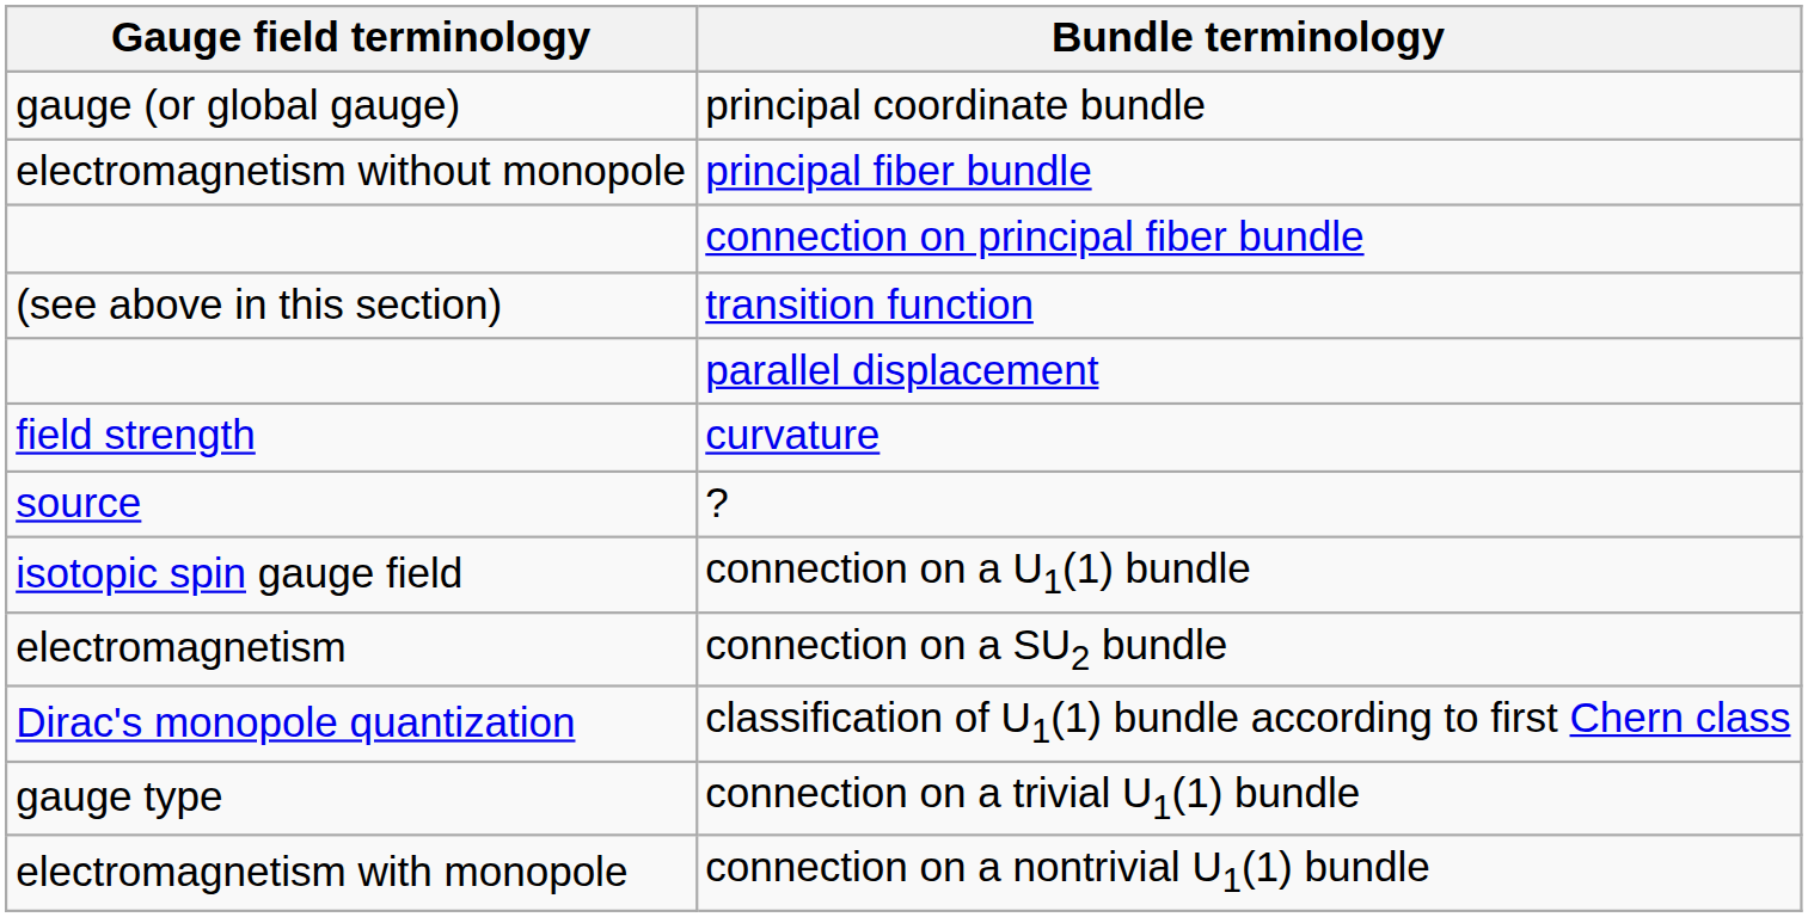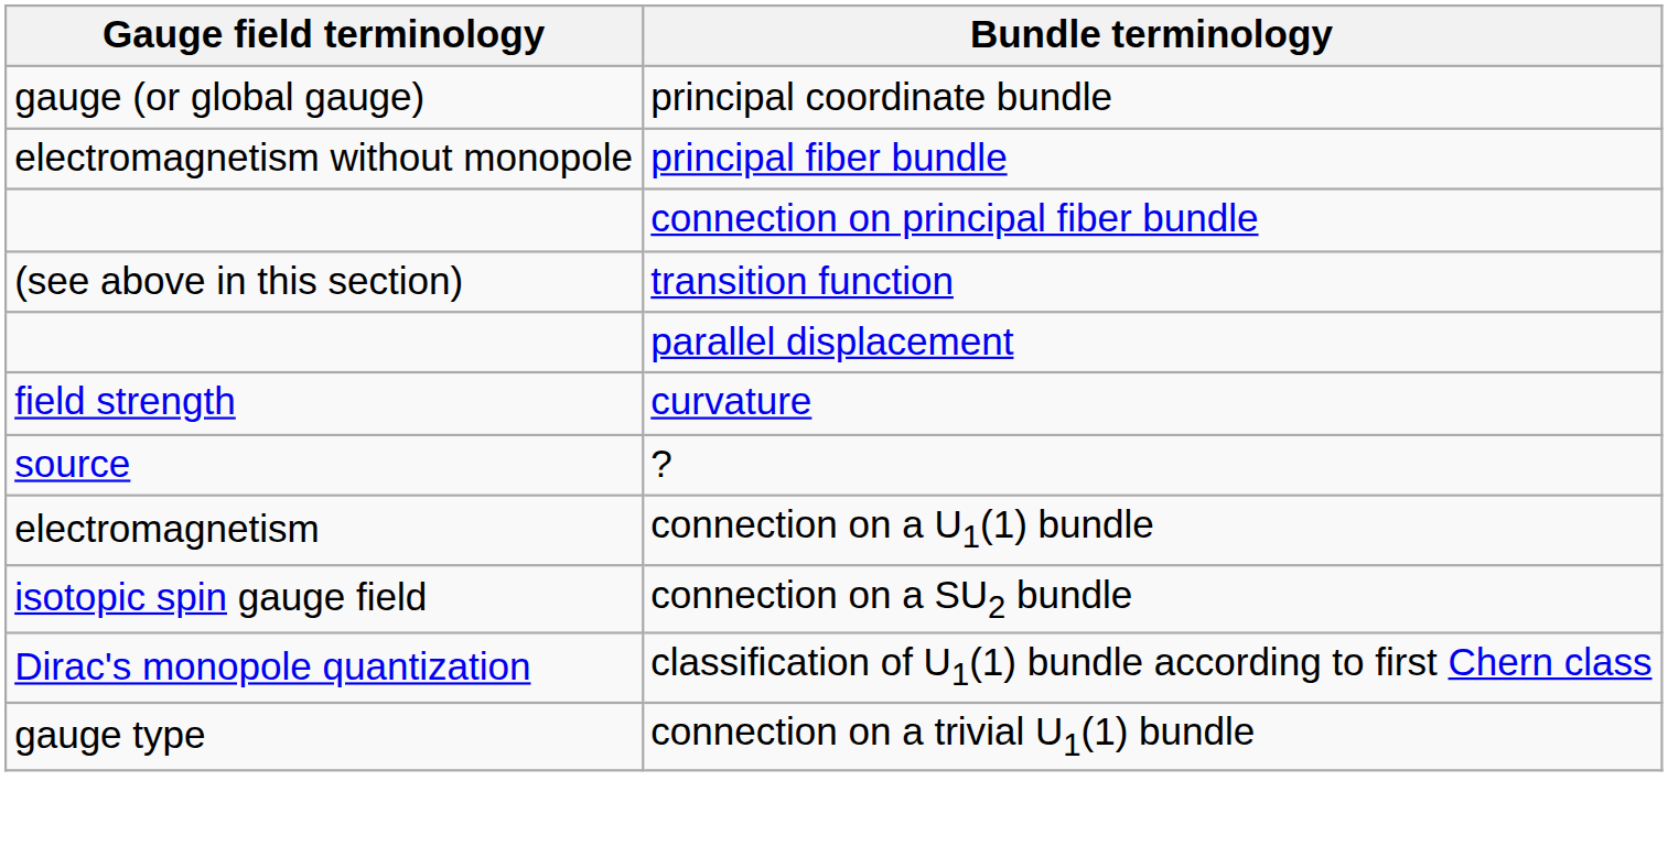 <table class="wikitable">
 <tr>
 <th>Gauge field terminology</th>
 <th>Bundle terminology</th>
 </tr>
 <tr>
 <td>gauge (or global gauge)</td>
 <td>principal coordinate bundle</td>
 </tr>
 <tr>
 <td>electromagnetism without monopole</td>
 <td><a href='#'>principal fiber bundle</a></td>
 </tr>
 <tr>
 <td></td>
 <td><a href='#'>connection on principal fiber bundle</a></td>
 </tr>
 <tr>
 <td> (see above in this section)</td>
 <td><a href='#'>transition function</a></td>
 </tr>
 <tr>
 <td></td>
 <td><a href='#'>parallel displacement</a></td>
 </tr>
 <tr>
 <td><a href='#'>field strength</a></td>
 <td><a href='#'>curvature</a></td>
 </tr>
 <tr>
 <td><a href='#'>source</a></td>
 <td>?</td>
 </tr>
 <tr>
-<td><a href='#'>isotopic spin</a> gauge field</td>
+<td>electromagnetism</td>
 <td>connection on a U<sub>1</sub>(1) bundle</td>
 </tr>
 <tr>
-<td>electromagnetism</td>
+<td><a href='#'>isotopic spin</a> gauge field</td>
 <td>connection on a SU<sub>2</sub> bundle</td>
 </tr>
 <tr>
 <td><a href='#'>Dirac's monopole quantization</a></td>
 <td>classification of U<sub>1</sub>(1) bundle according to first <a href='#'>Chern class</a></td>
 </tr>
 <tr>
 <td>gauge type</td>
 <td>connection on a trivial U<sub>1</sub>(1) bundle</td>
 </tr>
-<tr>
-<td>electromagnetism with monopole</td>
-<td>connection on a nontrivial U<sub>1</sub>(1) bundle</td>
-</tr>
 </table>
